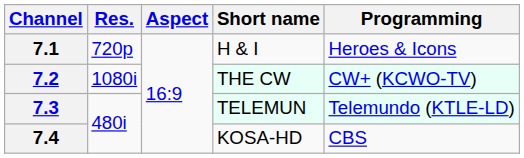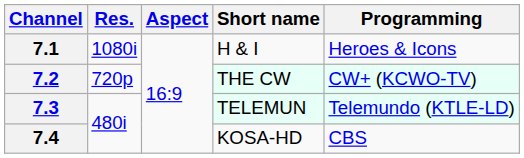 <table class="wikitable">
 <tr>
 <th scope = "col"><a href='#'>Channel</a></th>
 <th scope = "col"><a href='#'>Res.</a></th>
 <th scope = "col"><a href='#'>Aspect</a></th>
 <th scope = "col">Short name</th>
 <th scope = "col">Programming</th>
 </tr>
 <tr>
 <th scope = "row">7.1</th>
-<td><a href='#'>720p</a></td>
+<td><a href='#'>1080i</a></td>
 <td rowspan=4><a href='#'>16:9</a></td>
 <td>H & I</td>
 <td><a href='#'>Heroes & Icons</a></td>
 </tr>
 <tr>
 <th scope = "row"><a href='#'>7.2</a></th>
-<td><a href='#'>1080i</a></td>
+<td><a href='#'>720p</a></td>
 <td style="background-color: #E6FFF7;">THE CW</td>
 <td style="background-color: #E6FFF7;"><a href='#'>CW+</a> (<a href='#'>KCWO-TV</a>)</td>
 </tr>
 <tr>
 <th scope = "row"><a href='#'>7.3</a></th>
 <td rowspan=2><a href='#'>480i</a></td>
 <td style="background-color: #E6FFF7;">TELEMUN</td>
 <td style="background-color: #E6FFF7;"><a href='#'>Telemundo</a> (<a href='#'>KTLE-LD</a>)</td>
 </tr>
 <tr>
 <th scope = "row">7.4</th>
 <td>KOSA-HD</td>
 <td><a href='#'>CBS</a></td>
 </tr>
 </table>
